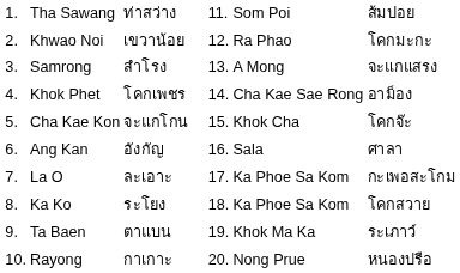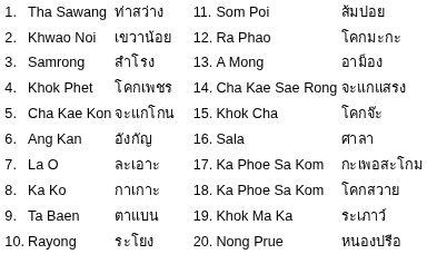 <table>
 <tr>
 <td>1.</td>
 <td>Tha Sawang</td>
 <td>ท่าสว่าง</td>
 <td>  </td>
 <td></td>
 <td>11.</td>
 <td>Som Poi</td>
 <td>ส้มปอย</td>
 <td></td>
 </tr>
 <tr>
 <td>2.</td>
 <td>Khwao Noi</td>
 <td>เขวาน้อย</td>
 <td></td>
 <td></td>
 <td>12.</td>
 <td>Ra Phao</td>
 <td>โคกมะกะ</td>
 <td></td>
 </tr>
 <tr>
 <td>3.</td>
 <td>Samrong</td>
 <td>สำโรง</td>
 <td></td>
 <td></td>
 <td>13.</td>
 <td>A Mong</td>
-<td>จะแกแสรง</td>
+<td>อาม็อง</td>
 <td></td>
 </tr>
 <tr>
 <td>4.</td>
 <td>Khok Phet</td>
 <td>โคกเพชร</td>
 <td></td>
 <td></td>
 <td>14.</td>
 <td>Cha Kae Sae Rong</td>
-<td>อาม็อง</td>
+<td>จะแกแสรง</td>
 <td></td>
 </tr>
 <tr>
 <td>5.</td>
 <td>Cha Kae Kon</td>
 <td>จะแกโกน</td>
 <td></td>
 <td></td>
 <td>15.</td>
 <td>Khok Cha</td>
 <td>โคกจ๊ะ</td>
 <td></td>
 </tr>
 <tr>
 <td>6.</td>
 <td>Ang Kan</td>
 <td>อังกัญ</td>
 <td></td>
 <td></td>
 <td>16.</td>
 <td>Sala</td>
 <td>ศาลา</td>
 <td></td>
 </tr>
 <tr>
 <td>7.</td>
 <td>La O</td>
 <td>ละเอาะ</td>
 <td></td>
 <td></td>
 <td>17.</td>
 <td>Ka Phoe Sa Kom</td>
 <td>กะเพอสะโกม</td>
 <td></td>
 </tr>
 <tr>
 <td>8.</td>
 <td>Ka Ko</td>
-<td>ระโยง</td>
+<td>กาเกาะ</td>
 <td></td>
 <td></td>
 <td>18.</td>
 <td>Ka Phoe Sa Kom</td>
 <td>โคกสวาย</td>
 <td></td>
 </tr>
 <tr>
 <td>9.</td>
 <td>Ta Baen</td>
 <td>ตาแบน</td>
 <td></td>
 <td></td>
 <td>19.</td>
 <td>Khok Ma Ka</td>
 <td>ระเภาว์</td>
 <td></td>
 </tr>
 <tr>
 <td>10.</td>
 <td>Rayong</td>
-<td>กาเกาะ</td>
+<td>ระโยง</td>
 <td></td>
 <td></td>
 <td>20.</td>
 <td>Nong Prue</td>
 <td>หนองปรือ</td>
 <td></td>
 </tr>
 </table>
